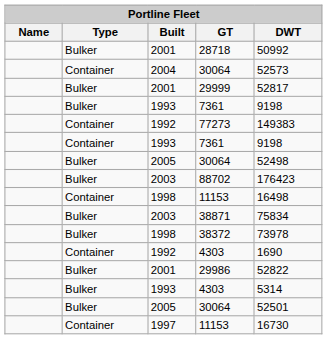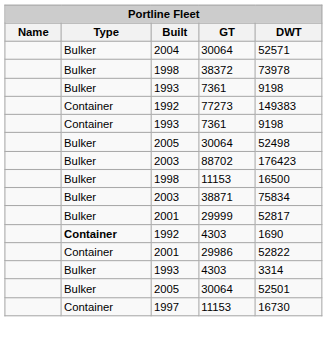 <table class="wikitable" style="float:right;width:300px;font-size:8pt; margin-left:15px">
 <tr bgcolor="#CCCCCC" align="center">
 <td colspan="5"><strong>Portline Fleet</strong></td>
 </tr>
 <tr bgcolor="#CCCCCC" align="center">
 <th>Name</th>
 <th>Type</th>
 <th>Built</th>
 <th>GT</th>
 <th>DWT</th>
 </tr>
 <tr>
 <td></td>
 <td>Bulker</td>
-<td>2001</td>
-<td>28718</td>
-<td>50992</td>
-</tr>
-<tr>
-<td></td>
-<td>Container</td>
 <td>2004</td>
 <td>30064</td>
-<td>52573</td>
+<td>52571</td>
 </tr>
 <tr>
 <td></td>
 <td>Bulker</td>
-<td>2001</td>
-<td>29999</td>
-<td>52817</td>
+<td>1998</td>
+<td>38372</td>
+<td>73978</td>
 </tr>
 <tr>
 <td></td>
 <td>Bulker</td>
 <td>1993</td>
 <td>7361</td>
 <td>9198</td>
 </tr>
 <tr>
 <td></td>
 <td>Container</td>
 <td>1992</td>
 <td>77273</td>
 <td>149383</td>
 </tr>
 <tr>
 <td></td>
 <td>Container</td>
 <td>1993</td>
 <td>7361</td>
 <td>9198</td>
 </tr>
 <tr>
 <td></td>
 <td>Bulker</td>
 <td>2005</td>
 <td>30064</td>
 <td>52498</td>
 </tr>
 <tr>
 <td></td>
 <td>Bulker</td>
 <td>2003</td>
 <td>88702</td>
 <td>176423</td>
 </tr>
 <tr>
 <td></td>
-<td>Container</td>
+<td>Bulker</td>
 <td>1998</td>
 <td>11153</td>
-<td>16498</td>
+<td>16500</td>
 </tr>
 <tr>
 <td></td>
 <td>Bulker</td>
 <td>2003</td>
 <td>38871</td>
 <td>75834</td>
 </tr>
 <tr>
 <td></td>
 <td>Bulker</td>
-<td>1998</td>
-<td>38372</td>
-<td>73978</td>
+<td>2001</td>
+<td>29999</td>
+<td>52817</td>
 </tr>
 <tr>
 <td></td>
-<td>Container</td>
+<td><strong>Container</strong></td>
 <td>1992</td>
 <td>4303</td>
 <td>1690</td>
 </tr>
 <tr>
 <td></td>
-<td>Bulker</td>
+<td>Container</td>
 <td>2001</td>
 <td>29986</td>
 <td>52822</td>
 </tr>
 <tr>
 <td></td>
 <td>Bulker</td>
 <td>1993</td>
 <td>4303</td>
-<td>5314</td>
+<td>3314</td>
 </tr>
 <tr>
 <td></td>
 <td>Bulker</td>
 <td>2005</td>
 <td>30064</td>
 <td>52501</td>
 </tr>
 <tr>
 <td></td>
 <td>Container</td>
 <td>1997</td>
 <td>11153</td>
 <td>16730</td>
 </tr>
 </table>
